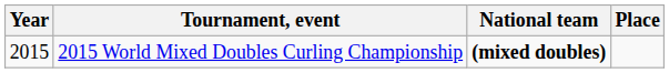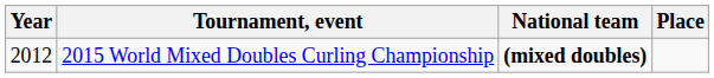 <table class="wikitable">
 <tr>
 <th scope="col">Year</th>
 <th scope="col">Tournament, event</th>
 <th scope="col">National team</th>
 <th scope="col">Place</th>
 </tr>
 <tr>
-<td>2015</td>
+<td>2012</td>
 <td><a href='#'>2015 World Mixed Doubles Curling Championship</a></td>
 <td><strong> (mixed doubles)</strong></td>
 <td></td>
 </tr>
 </table>
